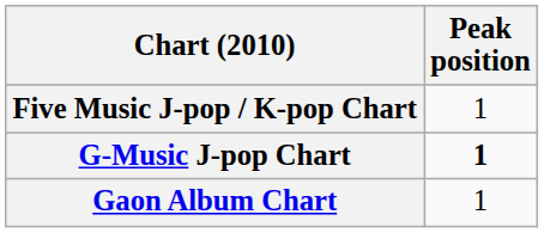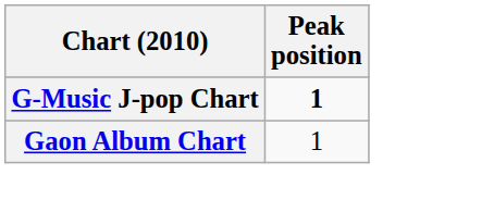 <table class="wikitable plainrowheaders sortable" style="text-align:center;" border="1">
 <tr>
 <th scope="col">Chart (2010)</th>
 <th scope="col">Peak<br>position</th>
-</tr>
-<tr>
-<th scope="row">Five Music J-pop / K-pop Chart</th>
-<td>1</td>
 </tr>
 <tr>
 <th scope="row"><a href='#'>G-Music</a> J-pop Chart</th>
 <td><strong>1</strong></td>
 </tr>
 <tr>
 <th scope="row"><a href='#'>Gaon Album Chart</a></th>
 <td>1</td>
 </tr>
 </table>
